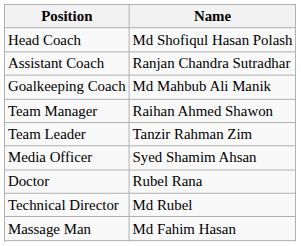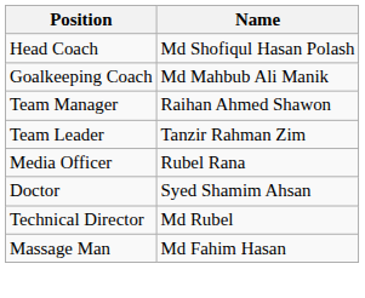 <table class="wikitable">
 <tr>
 <th>Position</th>
 <th>Name</th>
 </tr>
 <tr>
 <td>Head Coach</td>
 <td> Md Shofiqul Hasan Polash</td>
-</tr>
-<tr>
-<td>Assistant Coach</td>
-<td> Ranjan Chandra Sutradhar</td>
 </tr>
 <tr>
 <td>Goalkeeping Coach</td>
 <td> Md Mahbub Ali Manik</td>
 </tr>
 <tr>
 <td>Team Manager</td>
 <td> Raihan Ahmed Shawon</td>
 </tr>
 <tr>
 <td>Team Leader</td>
 <td> Tanzir Rahman Zim</td>
 </tr>
 <tr>
 <td>Media Officer</td>
-<td> Syed Shamim Ahsan</td>
+<td> Rubel Rana</td>
 </tr>
 <tr>
 <td>Doctor</td>
-<td> Rubel Rana</td>
+<td> Syed Shamim Ahsan</td>
 </tr>
 <tr>
 <td>Technical Director</td>
 <td> Md Rubel</td>
 </tr>
 <tr>
 <td>Massage Man</td>
 <td> Md Fahim Hasan</td>
 </tr>
 </table>
